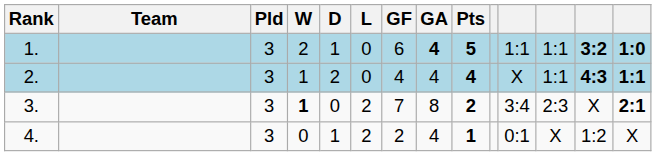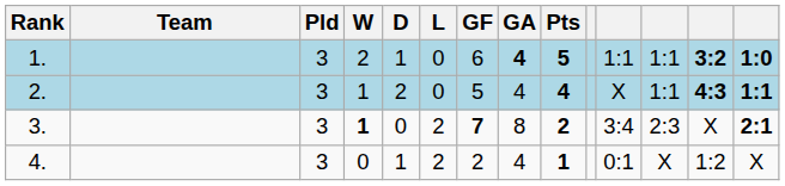 <table class="wikitable">
 <tr>
 <th bgcolor="#efefef">Rank</th>
 <th bgcolor="#efefef" width="160">Team</th>
 <th bgcolor="#efefef" width="20">Pld</th>
 <th bgcolor="#efefef" width="20">W</th>
 <th bgcolor="#efefef" width="20">D</th>
 <th bgcolor="#efefef" width="20">L</th>
 <th bgcolor="#efefef" width="20">GF</th>
 <th bgcolor="#efefef" width="20">GA</th>
 <th bgcolor="#efefef" width="20">Pts</th>
 <th bgcolor="#efefef"></th>
 <th bgcolor="#efefef" width="26"></th>
 <th bgcolor="#efefef" width="26"></th>
 <th bgcolor="#efefef" width="26"></th>
 <th bgcolor="#efefef" width="26"></th>
 </tr>
 <tr align=center bgcolor=lightblue>
 <td>1.</td>
 <td align=left></td>
 <td>3</td>
 <td>2</td>
 <td>1</td>
 <td>0</td>
 <td>6</td>
 <td><strong>4</strong></td>
 <td><strong>5</strong></td>
 <td></td>
 <td>1:1</td>
 <td>1:1</td>
 <td><strong>3:2</strong></td>
 <td><strong>1:0</strong></td>
 </tr>
 <tr align=center bgcolor=lightblue>
 <td>2.</td>
 <td align=left></td>
 <td>3</td>
 <td>1</td>
 <td>2</td>
 <td>0</td>
-<td>4</td>
+<td>5</td>
 <td>4</td>
 <td><strong>4</strong></td>
 <td></td>
 <td>X</td>
 <td>1:1</td>
 <td><strong>4:3</strong></td>
 <td><strong>1:1</strong></td>
 </tr>
 <tr align=center>
 <td>3.</td>
 <td align=left></td>
 <td>3</td>
 <td><strong>1</strong></td>
 <td>0</td>
 <td>2</td>
-<td>7</td>
+<td><strong>7</strong></td>
 <td>8</td>
 <td><strong>2</strong></td>
 <td></td>
 <td>3:4</td>
 <td>2:3</td>
 <td>X</td>
 <td><strong>2:1</strong></td>
 </tr>
 <tr align=center>
 <td>4.</td>
 <td align=left></td>
 <td>3</td>
 <td>0</td>
 <td>1</td>
 <td>2</td>
 <td>2</td>
 <td>4</td>
 <td><strong>1</strong></td>
 <td></td>
 <td>0:1</td>
 <td>X</td>
 <td>1:2</td>
 <td>X</td>
 </tr>
 </table>
